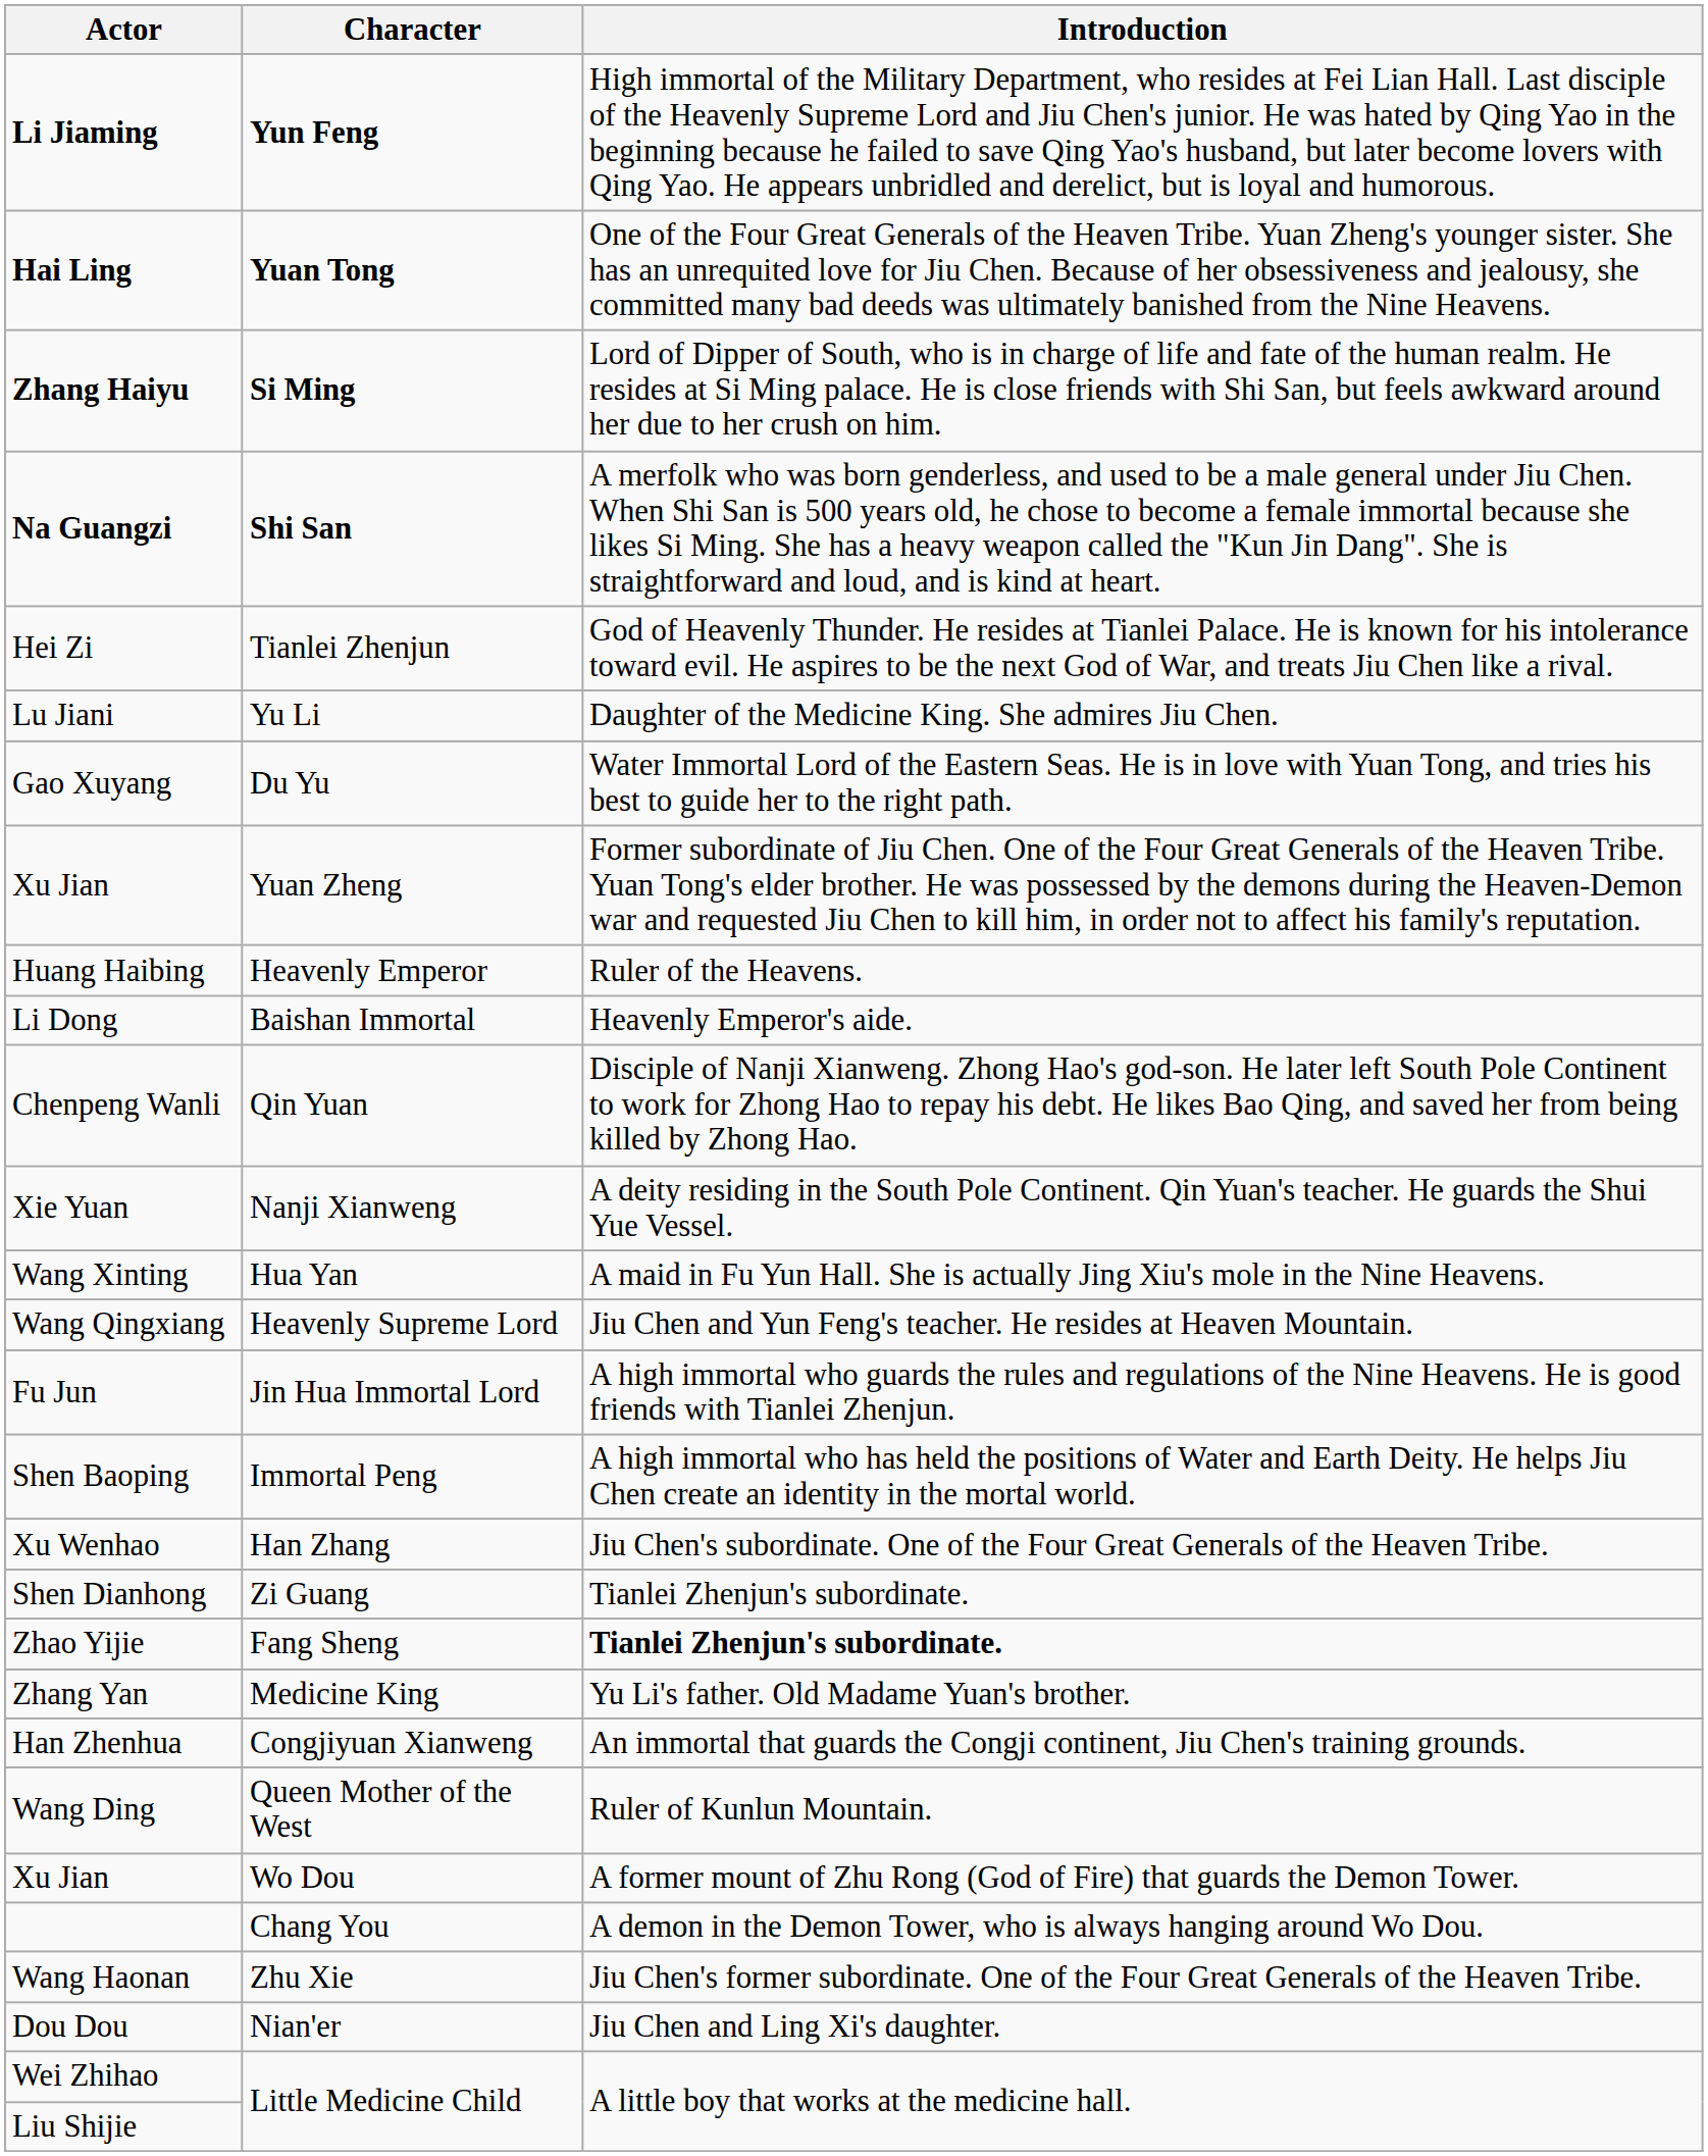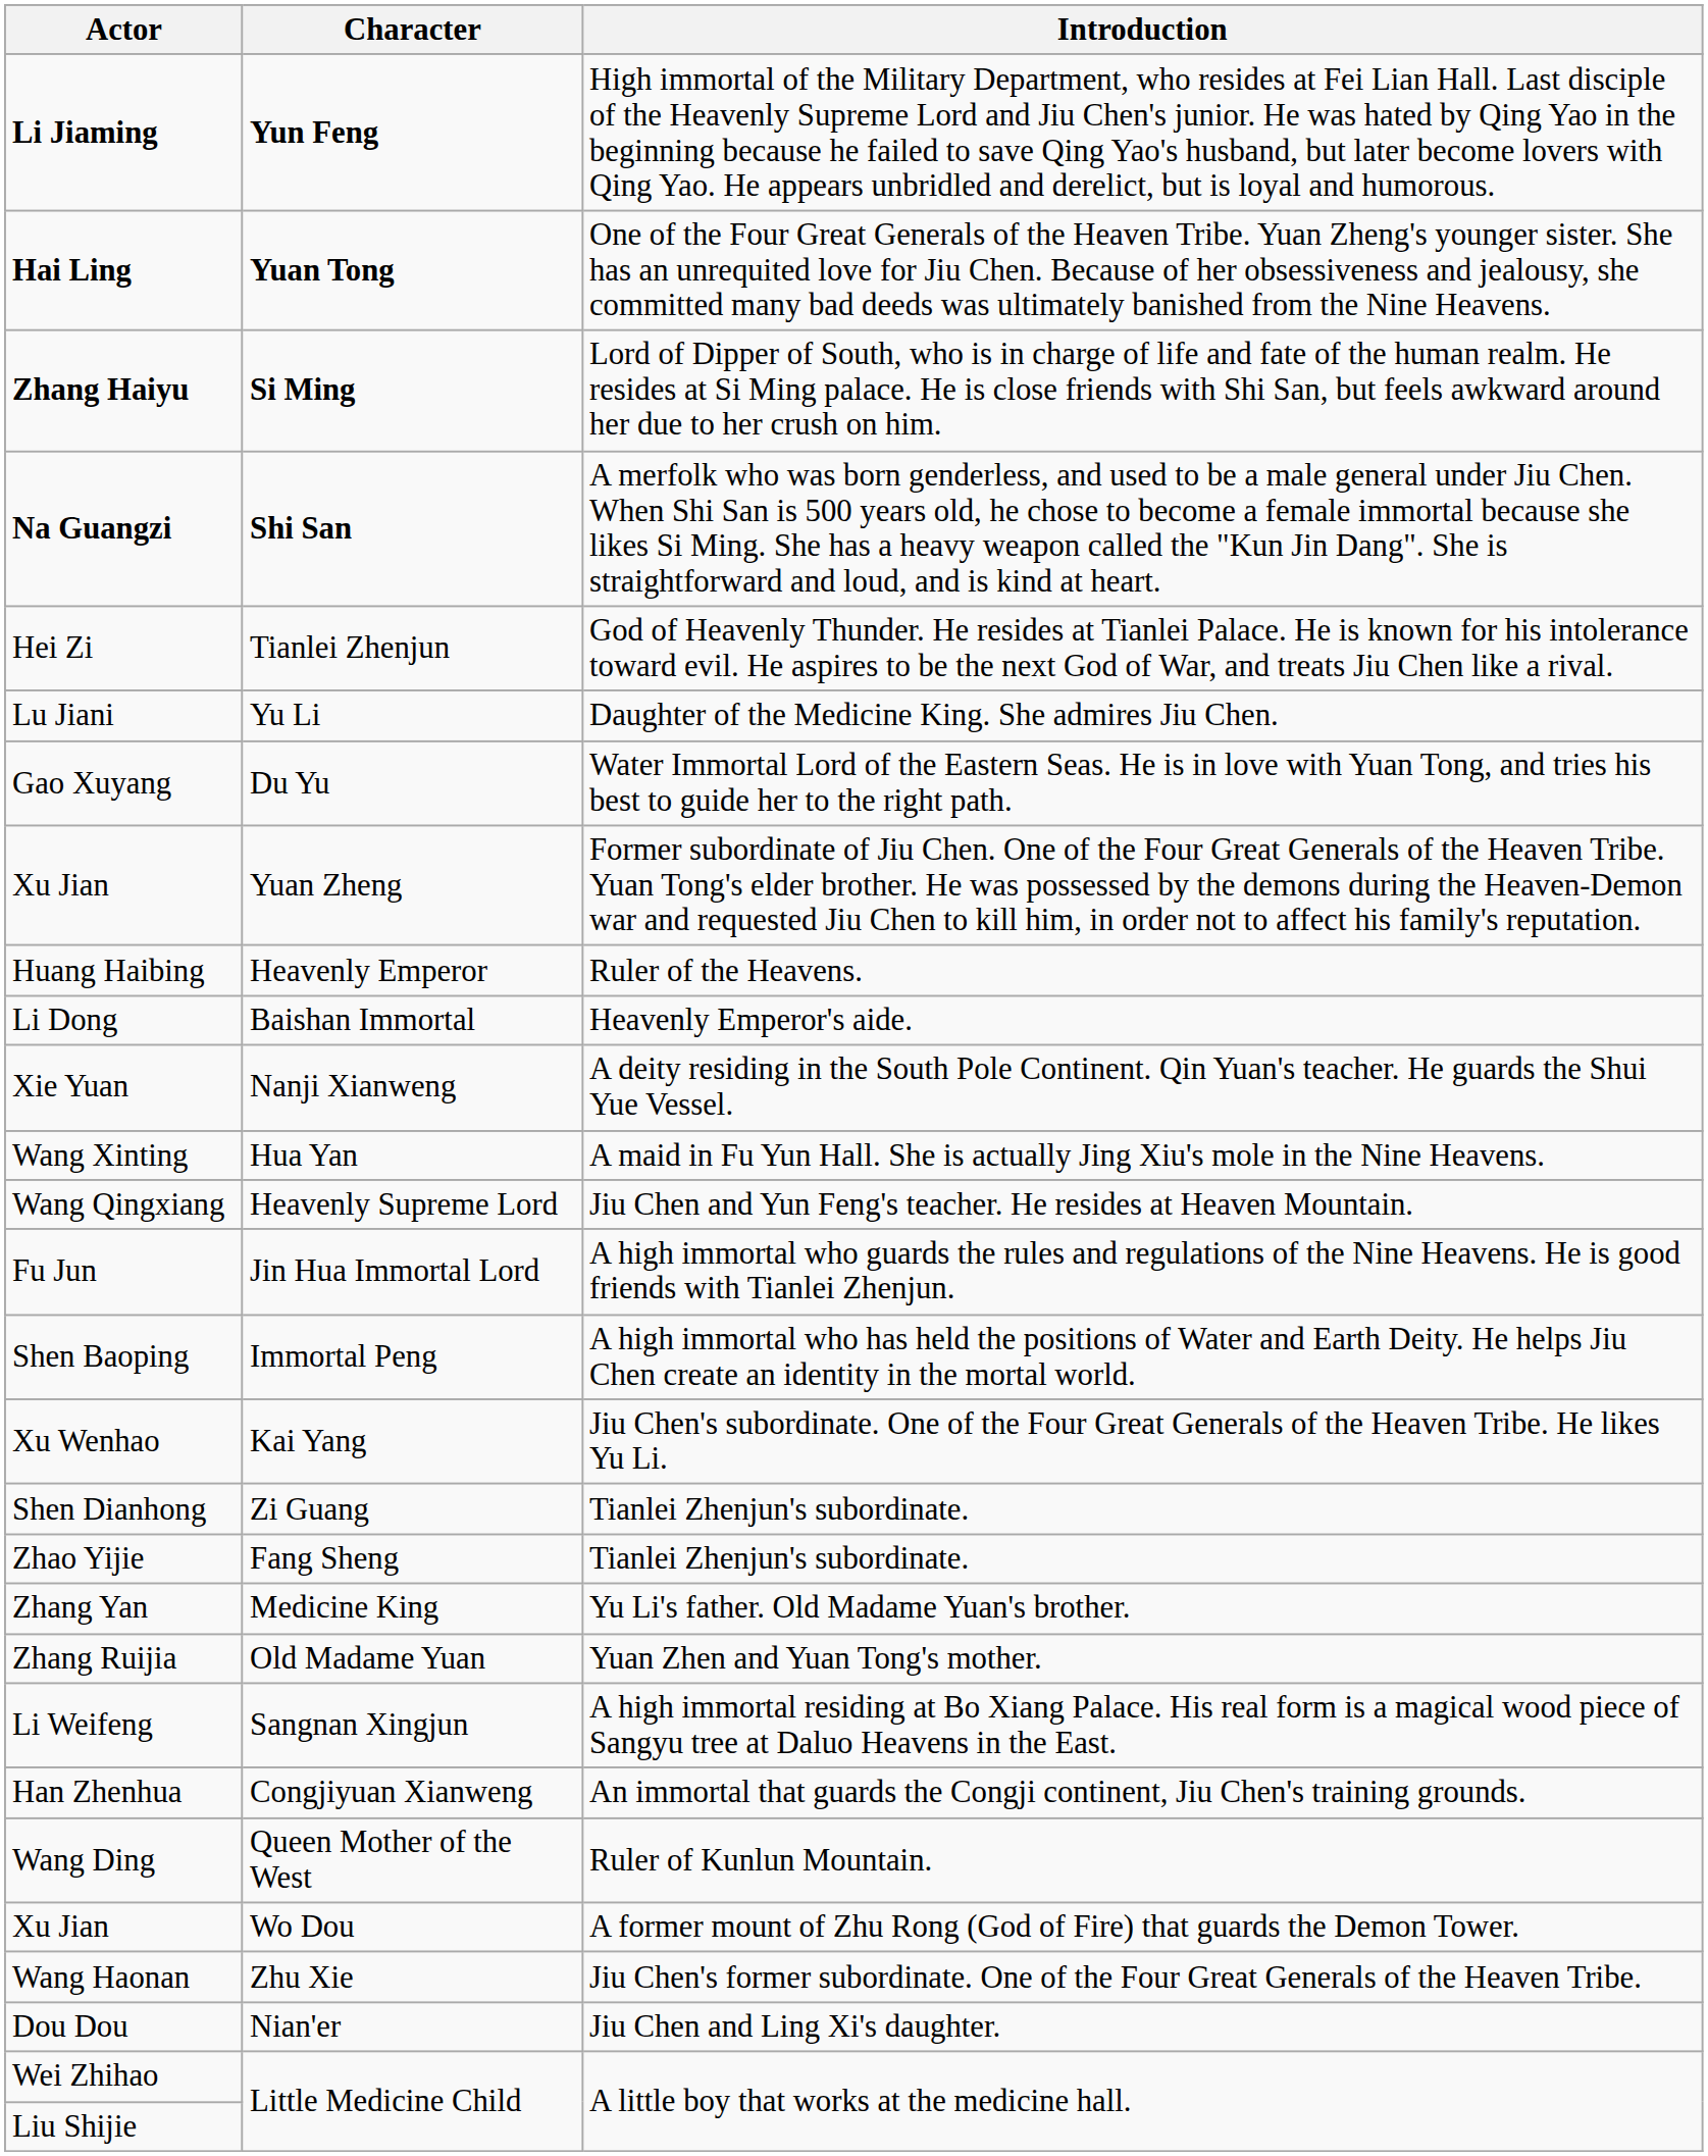 <table class="wikitable">
 <tr>
 <th style="width:14%">Actor</th>
 <th style="width:20%">Character</th>
 <th>Introduction</th>
 </tr>
 <tr>
 <td><strong>Li Jiaming</strong></td>
 <td><strong>Yun Feng</strong></td>
 <td>High immortal of the Military Department, who resides at Fei Lian Hall. Last disciple of the Heavenly Supreme Lord and Jiu Chen's junior. He was hated by Qing Yao in the beginning because he failed to save Qing Yao's husband, but later become lovers with Qing Yao. He appears unbridled and derelict, but is loyal and humorous.</td>
 </tr>
 <tr>
 <td><strong>Hai Ling</strong></td>
 <td><strong>Yuan Tong</strong></td>
 <td>One of the Four Great Generals of the Heaven Tribe. Yuan Zheng's younger sister. She has an unrequited love for Jiu Chen. Because of her obsessiveness and jealousy, she committed many bad deeds was ultimately banished from the Nine Heavens.</td>
 </tr>
 <tr>
 <td><strong>Zhang Haiyu</strong></td>
 <td><strong>Si Ming</strong></td>
 <td>Lord of Dipper of South, who is in charge of life and fate of the human realm. He resides at Si Ming palace. He is close friends with Shi San, but feels awkward around her due to her crush on him.</td>
 </tr>
 <tr>
 <td><strong>Na Guangzi </strong></td>
 <td><strong> Shi San</strong></td>
 <td>A merfolk who was born genderless, and used to be a male general under Jiu Chen. When Shi San is 500 years old, he chose to become a female immortal because she likes Si Ming. She has a heavy weapon called the "Kun Jin Dang". She is straightforward and loud, and is kind at heart.</td>
 </tr>
 <tr>
 <td>Hei Zi</td>
 <td>Tianlei Zhenjun</td>
 <td>God of Heavenly Thunder. He resides at Tianlei Palace. He is known for his intolerance toward evil. He aspires to be the next God of War, and treats Jiu Chen like a rival.</td>
 </tr>
 <tr>
 <td>Lu Jiani</td>
 <td>Yu Li</td>
 <td>Daughter of the Medicine King. She admires Jiu Chen.</td>
 </tr>
 <tr>
 <td>Gao Xuyang</td>
 <td>Du Yu</td>
 <td>Water Immortal Lord of the Eastern Seas. He is in love with Yuan Tong, and tries his best to guide her to the right path.</td>
 </tr>
 <tr>
 <td>Xu Jian</td>
 <td>Yuan Zheng</td>
 <td>Former subordinate of Jiu Chen. One of the Four Great Generals of the Heaven Tribe. Yuan Tong's elder brother. He was possessed by the demons during the Heaven-Demon war and requested Jiu Chen to kill him, in order not to affect his family's reputation.</td>
 </tr>
 <tr>
 <td>Huang Haibing</td>
 <td>Heavenly Emperor</td>
 <td>Ruler of the Heavens.</td>
 </tr>
 <tr>
 <td>Li Dong</td>
 <td>Baishan Immortal</td>
 <td>Heavenly Emperor's aide.</td>
 </tr>
 <tr>
-<td>Chenpeng Wanli</td>
-<td>Qin Yuan</td>
-<td>Disciple of Nanji Xianweng. Zhong Hao's god-son. He later left South Pole Continent to work for Zhong Hao to repay his debt. He likes Bao Qing, and saved her from being killed by Zhong Hao.</td>
-</tr>
-<tr>
 <td>Xie Yuan</td>
 <td>Nanji Xianweng</td>
 <td>A deity residing in the South Pole Continent. Qin Yuan's teacher. He guards the Shui Yue Vessel.</td>
 </tr>
 <tr>
 <td>Wang Xinting</td>
 <td>Hua Yan</td>
 <td>A maid in Fu Yun Hall. She is actually Jing Xiu's mole in the Nine Heavens.</td>
 </tr>
 <tr>
 <td>Wang Qingxiang</td>
 <td>Heavenly Supreme Lord</td>
 <td>Jiu Chen and Yun Feng's teacher. He resides at Heaven Mountain.</td>
 </tr>
 <tr>
 <td>Fu Jun</td>
 <td>Jin Hua Immortal Lord</td>
 <td>A high immortal who guards the rules and regulations of the Nine Heavens. He is good friends with Tianlei Zhenjun.</td>
 </tr>
 <tr>
 <td>Shen Baoping</td>
 <td>Immortal Peng</td>
 <td>A high immortal who has held the positions of Water and Earth Deity. He helps Jiu Chen create an identity in the mortal world.</td>
 </tr>
 <tr>
 <td>Xu Wenhao</td>
-<td>Han Zhang</td>
-<td>Jiu Chen's subordinate. One of the Four Great Generals of the Heaven Tribe.</td>
+<td>Kai Yang</td>
+<td>Jiu Chen's subordinate. One of the Four Great Generals of the Heaven Tribe. He likes Yu Li.</td>
 </tr>
 <tr>
 <td>Shen Dianhong</td>
 <td>Zi Guang</td>
 <td>Tianlei Zhenjun's subordinate.</td>
 </tr>
 <tr>
 <td>Zhao Yijie</td>
 <td>Fang Sheng</td>
-<td><strong>Tianlei Zhenjun's subordinate.</strong></td>
+<td>Tianlei Zhenjun's subordinate.</td>
 </tr>
 <tr>
 <td>Zhang Yan</td>
 <td>Medicine King</td>
 <td>Yu Li's father. Old Madame Yuan's brother.</td>
+</tr>
+<tr>
+<td>Zhang Ruijia</td>
+<td>Old Madame Yuan</td>
+<td>Yuan Zhen and Yuan Tong's mother.</td>
+</tr>
+<tr>
+<td>Li Weifeng</td>
+<td>Sangnan Xingjun</td>
+<td>A high immortal residing at Bo Xiang Palace. His real form is a magical wood piece of Sangyu tree at Daluo Heavens in the East.</td>
 </tr>
 <tr>
 <td>Han Zhenhua</td>
 <td>Congjiyuan Xianweng</td>
 <td>An immortal that guards the Congji continent, Jiu Chen's training grounds.</td>
 </tr>
 <tr>
 <td>Wang Ding</td>
 <td>Queen Mother of the West</td>
 <td>Ruler of Kunlun Mountain.</td>
 </tr>
 <tr>
 <td>Xu Jian</td>
 <td>Wo Dou</td>
 <td>A former mount of Zhu Rong (God of Fire) that guards the Demon Tower.</td>
-</tr>
-<tr>
-<td></td>
-<td>Chang You</td>
-<td>A demon in the Demon Tower, who is always hanging around Wo Dou.</td>
 </tr>
 <tr>
 <td>Wang Haonan</td>
 <td>Zhu Xie</td>
 <td>Jiu Chen's former subordinate. One of the Four Great Generals of the Heaven Tribe.</td>
 </tr>
 <tr>
 <td>Dou Dou</td>
 <td>Nian'er</td>
 <td>Jiu Chen and Ling Xi's daughter.</td>
 </tr>
 <tr>
 <td>Wei Zhihao</td>
 <td rowspan=2>Little Medicine Child</td>
 <td rowspan=2>A little boy that works at the medicine hall.</td>
 </tr>
 <tr>
 <td>Liu Shijie</td>
 </tr>
 </table>
